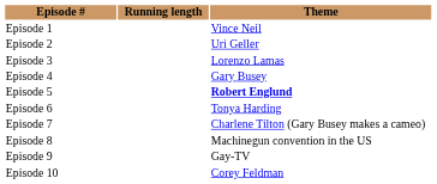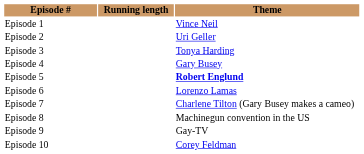 <table class="toccolours">
 <tr>
 <th bgcolor=#cc9966>Episode #</th>
 <th bgcolor=#cc9966>  Running length  </th>
 <th bgcolor=#cc9966>Theme</th>
 </tr>
 <tr>
 <td style="width:150px">Episode 1</td>
 <td></td>
 <td style="width:300px"><a href='#'>Vince Neil</a></td>
 </tr>
 <tr>
 <td>Episode 2</td>
 <td></td>
 <td><a href='#'>Uri Geller</a></td>
 </tr>
 <tr>
 <td>Episode 3</td>
 <td></td>
-<td><a href='#'>Lorenzo Lamas</a></td>
+<td><a href='#'>Tonya Harding</a></td>
 </tr>
 <tr>
 <td>Episode 4</td>
 <td></td>
 <td><a href='#'>Gary Busey</a></td>
 </tr>
 <tr>
 <td>Episode 5</td>
 <td></td>
 <td><strong><a href='#'>Robert Englund</a></strong></td>
 </tr>
 <tr>
 <td>Episode 6</td>
 <td></td>
-<td><a href='#'>Tonya Harding</a></td>
+<td><a href='#'>Lorenzo Lamas</a></td>
 </tr>
 <tr>
 <td>Episode 7</td>
 <td></td>
 <td><a href='#'>Charlene Tilton</a> (Gary Busey makes a cameo)</td>
 </tr>
 <tr>
 <td>Episode 8</td>
 <td></td>
 <td>Machinegun convention in the US</td>
 </tr>
 <tr>
 <td>Episode 9</td>
 <td></td>
 <td>Gay-TV</td>
 </tr>
 <tr>
 <td>Episode 10</td>
 <td></td>
 <td><a href='#'>Corey Feldman</a></td>
 </tr>
 </table>
